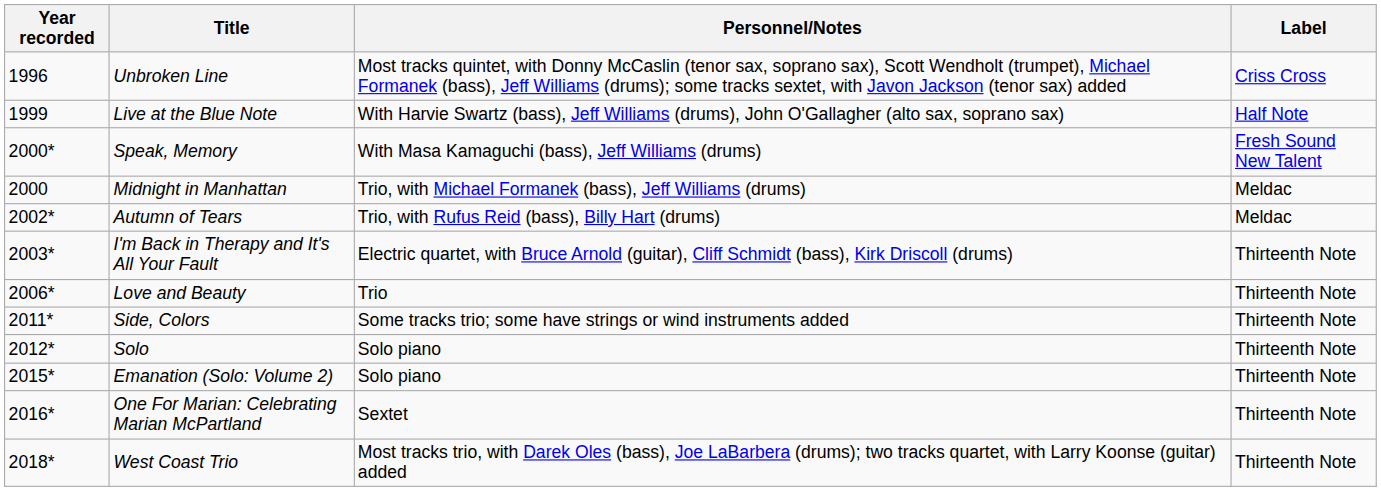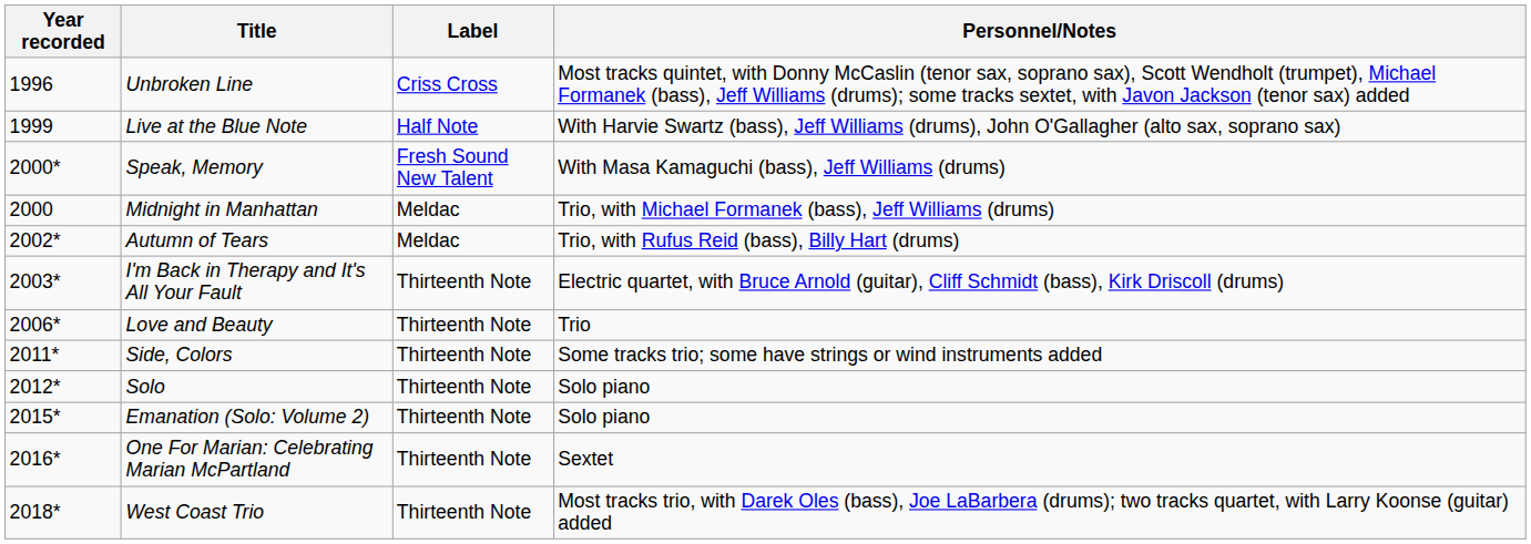 <table class="wikitable sortable">
 <tr>
 <th>Year recorded</th>
 <th>Title</th>
+<th>Label</th>
 <th>Personnel/Notes</th>
-<th>Label</th>
 </tr>
 <tr>
 <td>1996</td>
 <td><em>Unbroken Line</em></td>
+<td><a href='#'>Criss Cross</a></td>
 <td>Most tracks quintet, with Donny McCaslin (tenor sax, soprano sax), Scott Wendholt (trumpet), <a href='#'>Michael Formanek</a> (bass), <a href='#'>Jeff Williams</a> (drums); some tracks sextet, with <a href='#'>Javon Jackson</a> (tenor sax) added</td>
-<td><a href='#'>Criss Cross</a></td>
 </tr>
 <tr>
 <td>1999</td>
 <td><em>Live at the Blue Note</em></td>
+<td><a href='#'>Half Note</a></td>
 <td>With Harvie Swartz (bass), <a href='#'>Jeff Williams</a> (drums), John O'Gallagher (alto sax, soprano sax)</td>
-<td><a href='#'>Half Note</a></td>
 </tr>
 <tr>
 <td>2000*</td>
 <td><em>Speak, Memory</em></td>
+<td><a href='#'>Fresh Sound New Talent</a></td>
 <td>With Masa Kamaguchi (bass), <a href='#'>Jeff Williams</a> (drums)</td>
-<td><a href='#'>Fresh Sound New Talent</a></td>
 </tr>
 <tr>
 <td>2000</td>
 <td><em>Midnight in Manhattan</em></td>
+<td>Meldac</td>
 <td>Trio, with <a href='#'>Michael Formanek</a> (bass), <a href='#'>Jeff Williams</a> (drums)</td>
-<td>Meldac</td>
 </tr>
 <tr>
 <td>2002*</td>
 <td><em>Autumn of Tears</em></td>
+<td>Meldac</td>
 <td>Trio, with <a href='#'>Rufus Reid</a> (bass), <a href='#'>Billy Hart</a> (drums)</td>
-<td>Meldac</td>
 </tr>
 <tr>
 <td>2003*</td>
 <td><em>I'm Back in Therapy and It's All Your Fault</em></td>
+<td>Thirteenth Note</td>
 <td>Electric quartet, with <a href='#'>Bruce Arnold</a> (guitar), <a href='#'>Cliff Schmidt</a> (bass), <a href='#'>Kirk Driscoll</a> (drums)</td>
-<td>Thirteenth Note</td>
 </tr>
 <tr>
 <td>2006*</td>
 <td><em>Love and Beauty</em></td>
+<td>Thirteenth Note</td>
 <td>Trio</td>
-<td>Thirteenth Note</td>
 </tr>
 <tr>
 <td>2011*</td>
 <td><em>Side, Colors</em></td>
+<td>Thirteenth Note</td>
 <td>Some tracks trio; some have strings or wind instruments added</td>
-<td>Thirteenth Note</td>
 </tr>
 <tr>
 <td>2012*</td>
 <td><em>Solo</em></td>
+<td>Thirteenth Note</td>
 <td>Solo piano</td>
-<td>Thirteenth Note</td>
 </tr>
 <tr>
 <td>2015*</td>
 <td><em>Emanation (Solo: Volume 2)</em></td>
+<td>Thirteenth Note</td>
 <td>Solo piano</td>
-<td>Thirteenth Note</td>
 </tr>
 <tr>
 <td>2016*</td>
 <td><em>One For Marian: Celebrating Marian McPartland</em></td>
+<td>Thirteenth Note</td>
 <td>Sextet</td>
-<td>Thirteenth Note</td>
 </tr>
 <tr>
 <td>2018*</td>
 <td><em>West Coast Trio</em></td>
+<td>Thirteenth Note</td>
 <td>Most tracks trio, with <a href='#'>Darek Oles</a> (bass), <a href='#'>Joe LaBarbera</a> (drums); two tracks quartet, with Larry Koonse (guitar) added</td>
-<td>Thirteenth Note</td>
 </tr>
 </table>
